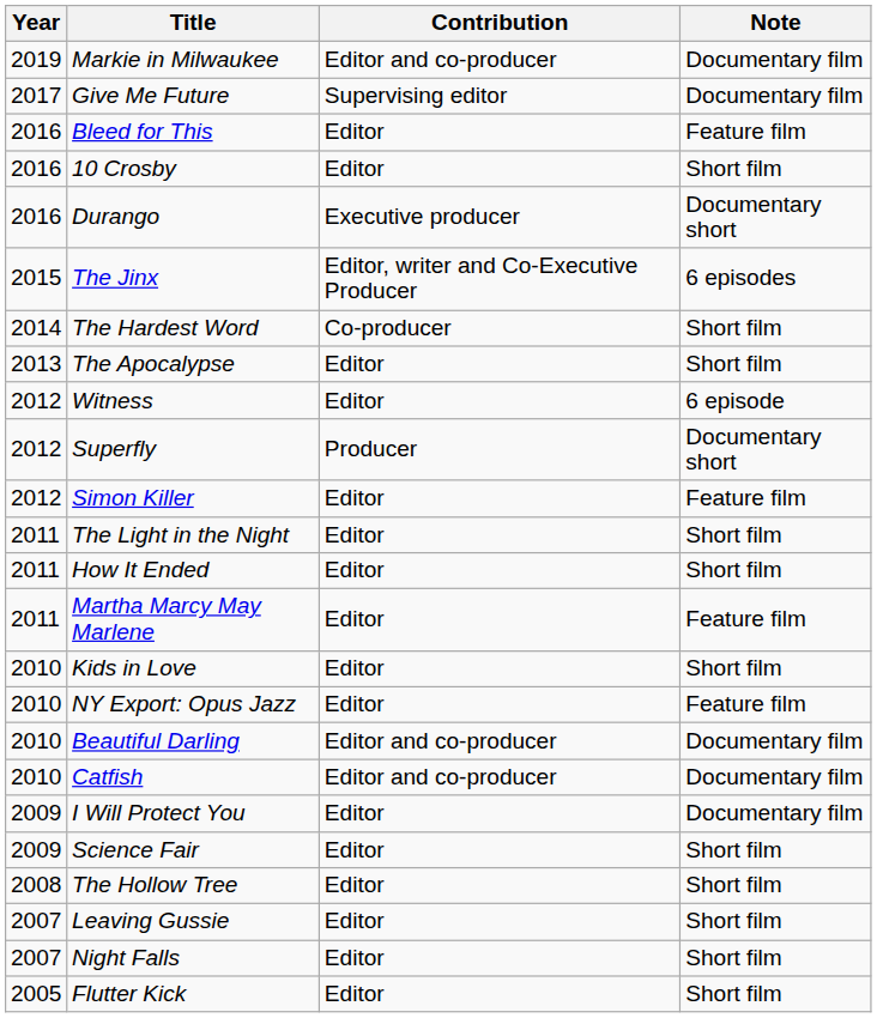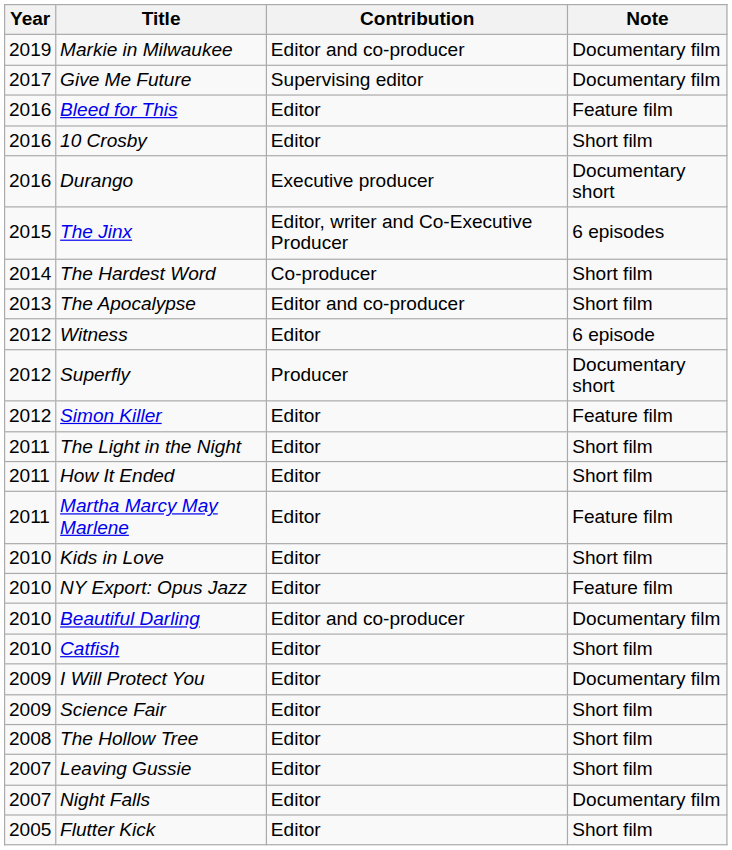 <table class="wikitable sortable">
 <tr>
 <th>Year</th>
 <th>Title</th>
 <th>Contribution</th>
 <th>Note</th>
 </tr>
 <tr>
 <td>2019</td>
 <td><em>Markie in Milwaukee</em></td>
 <td>Editor and co-producer</td>
 <td>Documentary film</td>
 </tr>
 <tr>
 <td>2017</td>
 <td><em>Give Me Future</em></td>
 <td>Supervising editor</td>
 <td>Documentary film</td>
 </tr>
 <tr>
 <td>2016</td>
 <td><em><a href='#'>Bleed for This</a></em></td>
 <td>Editor</td>
 <td>Feature film</td>
 </tr>
 <tr>
 <td>2016</td>
 <td><em>10 Crosby</em></td>
 <td>Editor</td>
 <td>Short film</td>
 </tr>
 <tr>
 <td>2016</td>
 <td><em>Durango</em></td>
 <td>Executive producer</td>
 <td>Documentary short</td>
 </tr>
 <tr>
 <td>2015</td>
 <td><em><a href='#'>The Jinx</a></em></td>
 <td>Editor, writer and Co-Executive Producer</td>
 <td>6 episodes</td>
 </tr>
 <tr>
 <td>2014</td>
 <td><em>The Hardest Word</em></td>
 <td>Co-producer</td>
 <td>Short film</td>
 </tr>
 <tr>
 <td>2013</td>
 <td><em>The Apocalypse</em></td>
-<td>Editor</td>
+<td>Editor and co-producer</td>
 <td>Short film</td>
 </tr>
 <tr>
 <td>2012</td>
 <td><em>Witness</em></td>
 <td>Editor</td>
 <td>6 episode</td>
 </tr>
 <tr>
 <td>2012</td>
 <td><em>Superfly</em></td>
 <td>Producer</td>
 <td>Documentary short</td>
 </tr>
 <tr>
 <td>2012</td>
 <td><em><a href='#'>Simon Killer</a></em></td>
 <td>Editor</td>
 <td>Feature film</td>
 </tr>
 <tr>
 <td>2011</td>
 <td><em>The Light in the Night</em></td>
 <td>Editor</td>
 <td>Short film</td>
 </tr>
 <tr>
 <td>2011</td>
 <td><em>How It Ended</em></td>
 <td>Editor</td>
 <td>Short film</td>
 </tr>
 <tr>
 <td>2011</td>
 <td><em><a href='#'>Martha Marcy May Marlene</a></em></td>
 <td>Editor</td>
 <td>Feature film</td>
 </tr>
 <tr>
 <td>2010</td>
 <td><em>Kids in Love</em></td>
 <td>Editor</td>
 <td>Short film</td>
 </tr>
 <tr>
 <td>2010</td>
 <td><em>NY Export: Opus Jazz</em></td>
 <td>Editor</td>
 <td>Feature film</td>
 </tr>
 <tr>
 <td>2010</td>
 <td><em><a href='#'>Beautiful Darling</a></em></td>
 <td>Editor and co-producer</td>
 <td>Documentary film</td>
 </tr>
 <tr>
 <td>2010</td>
 <td><em><a href='#'>Catfish</a></em></td>
-<td>Editor and co-producer</td>
-<td>Documentary film</td>
+<td>Editor</td>
+<td>Short film</td>
 </tr>
 <tr>
 <td>2009</td>
 <td><em>I Will Protect You</em></td>
 <td>Editor</td>
 <td>Documentary film</td>
 </tr>
 <tr>
 <td>2009</td>
 <td><em>Science Fair</em></td>
 <td>Editor</td>
 <td>Short film</td>
 </tr>
 <tr>
 <td>2008</td>
 <td><em>The Hollow Tree</em></td>
 <td>Editor</td>
 <td>Short film</td>
 </tr>
 <tr>
 <td>2007</td>
 <td><em>Leaving Gussie</em></td>
 <td>Editor</td>
 <td>Short film</td>
 </tr>
 <tr>
 <td>2007</td>
 <td><em>Night Falls</em></td>
 <td>Editor</td>
-<td>Short film</td>
+<td>Documentary film</td>
 </tr>
 <tr>
 <td>2005</td>
 <td><em>Flutter Kick</em></td>
 <td>Editor</td>
 <td>Short film</td>
 </tr>
 </table>
